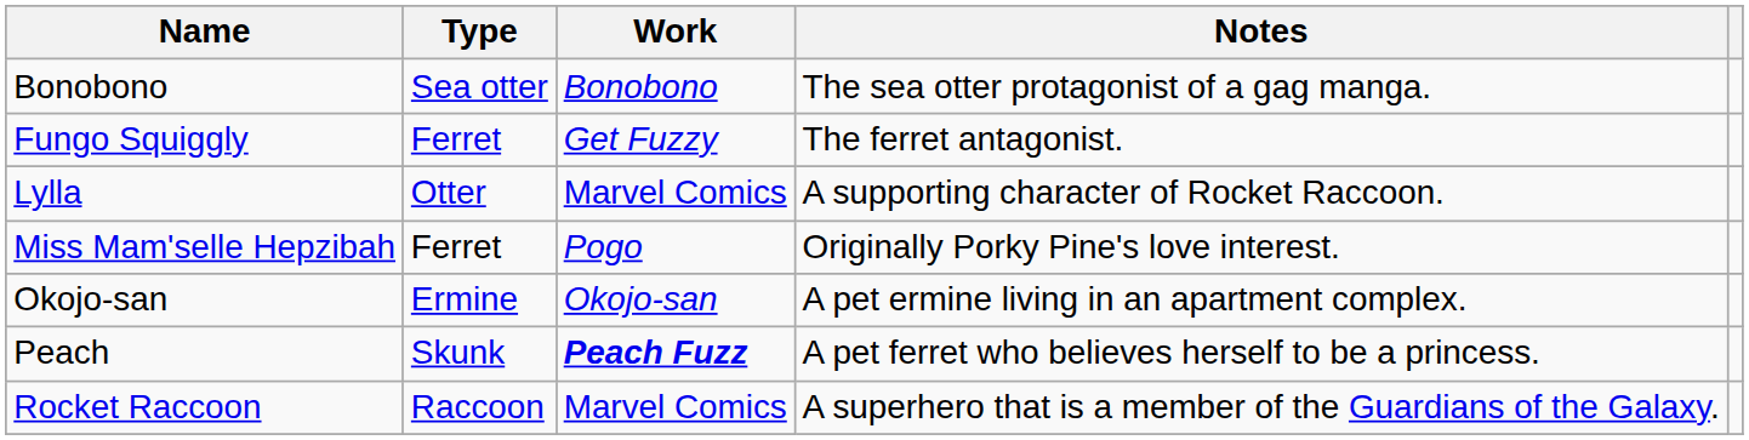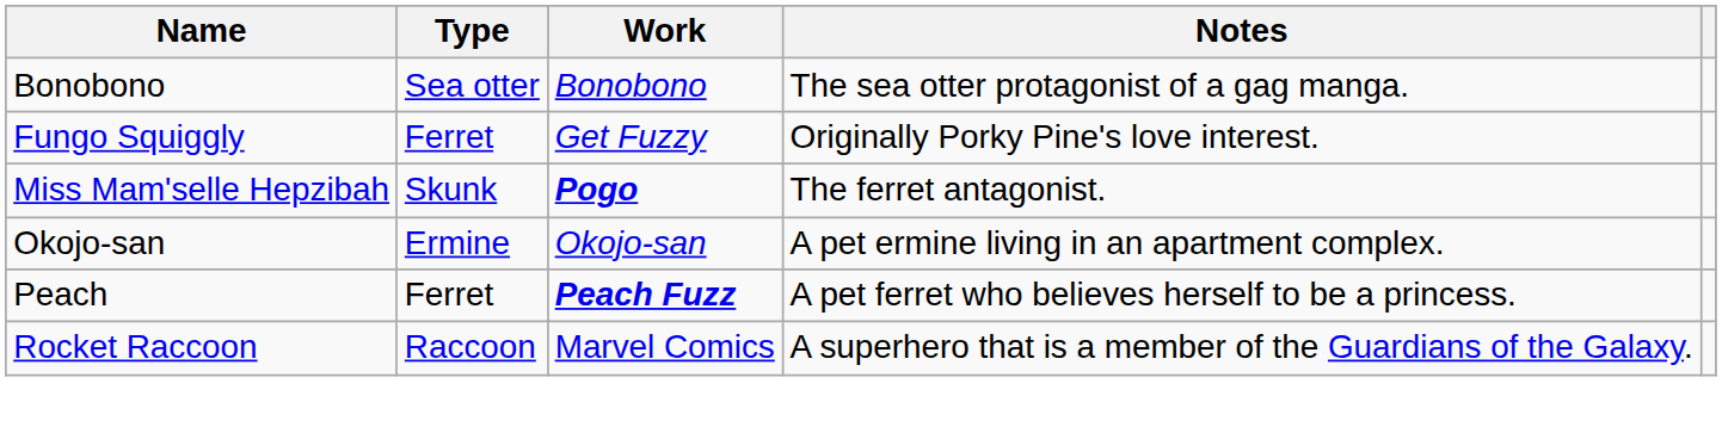 <table class="wikitable sortable">
 <tr>
 <th>Name</th>
 <th>Type</th>
 <th>Work</th>
 <th>Notes</th>
 <th></th>
 </tr>
 <tr>
 <td>Bonobono</td>
 <td><a href='#'>Sea otter</a></td>
 <td><em><a href='#'>Bonobono</a></em></td>
 <td>The sea otter protagonist of a gag manga.</td>
 <td></td>
 </tr>
 <tr>
 <td><a href='#'>Fungo Squiggly</a></td>
 <td><a href='#'>Ferret</a></td>
 <td><em><a href='#'>Get Fuzzy</a></em></td>
-<td>The ferret antagonist.</td>
-<td></td>
-</tr>
-<tr>
-<td><a href='#'>Lylla</a></td>
-<td><a href='#'>Otter</a></td>
-<td><a href='#'>Marvel Comics</a></td>
-<td>A supporting character of Rocket Raccoon.</td>
+<td>Originally Porky Pine's love interest.</td>
 <td></td>
 </tr>
 <tr>
 <td><a href='#'>Miss Mam'selle Hepzibah</a></td>
-<td>Ferret</td>
-<td><em><a href='#'>Pogo</a></em></td>
-<td>Originally Porky Pine's love interest.</td>
+<td><a href='#'>Skunk</a></td>
+<td><strong><em><a href='#'>Pogo</a></em></strong></td>
+<td>The ferret antagonist.</td>
 <td></td>
 </tr>
 <tr>
 <td>Okojo-san</td>
 <td><a href='#'>Ermine</a></td>
 <td><em><a href='#'>Okojo-san</a></em></td>
 <td>A pet ermine living in an apartment complex.</td>
 <td></td>
 </tr>
 <tr>
 <td>Peach</td>
-<td><a href='#'>Skunk</a></td>
+<td>Ferret</td>
 <td><strong><em><a href='#'>Peach Fuzz</a></em></strong></td>
 <td>A pet ferret who believes herself to be a princess.</td>
 <td></td>
 </tr>
 <tr>
 <td><a href='#'>Rocket Raccoon</a></td>
 <td><a href='#'>Raccoon</a></td>
 <td><a href='#'>Marvel Comics</a></td>
 <td>A superhero that is a member of the <a href='#'>Guardians of the Galaxy</a>.</td>
 <td></td>
 </tr>
 </table>
